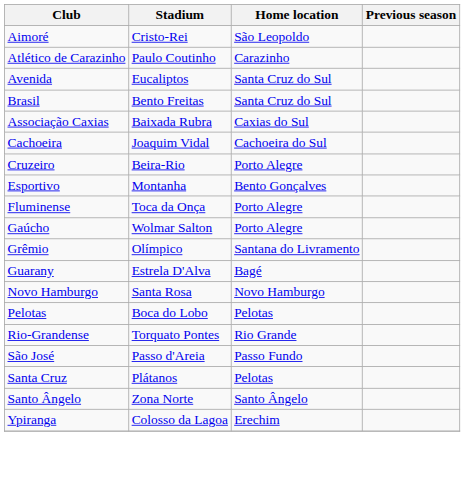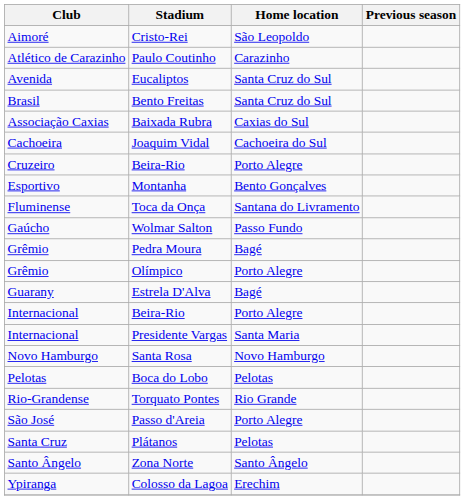 <table class="wikitable sortable">
 <tr>
 <th>Club</th>
 <th>Stadium</th>
 <th>Home location</th>
 <th>Previous season</th>
 </tr>
 <tr>
 <td><a href='#'>Aimoré</a></td>
 <td><a href='#'>Cristo-Rei</a></td>
 <td><a href='#'>São Leopoldo</a></td>
 <td></td>
 </tr>
 <tr>
 <td><a href='#'>Atlético de Carazinho</a></td>
 <td><a href='#'>Paulo Coutinho</a></td>
 <td><a href='#'>Carazinho</a></td>
 <td></td>
 </tr>
 <tr>
 <td><a href='#'>Avenida</a></td>
 <td><a href='#'>Eucaliptos</a></td>
 <td><a href='#'>Santa Cruz do Sul</a></td>
 <td></td>
 </tr>
 <tr>
 <td><a href='#'>Brasil</a></td>
 <td><a href='#'>Bento Freitas</a></td>
 <td><a href='#'>Santa Cruz do Sul</a></td>
 <td></td>
 </tr>
 <tr>
 <td><a href='#'>Associação Caxias</a></td>
 <td><a href='#'>Baixada Rubra</a></td>
 <td><a href='#'>Caxias do Sul</a></td>
 <td></td>
 </tr>
 <tr>
 <td><a href='#'>Cachoeira</a></td>
 <td><a href='#'>Joaquim Vidal</a></td>
 <td><a href='#'>Cachoeira do Sul</a></td>
 <td></td>
 </tr>
 <tr>
 <td><a href='#'>Cruzeiro</a></td>
 <td><a href='#'>Beira-Rio</a></td>
 <td><a href='#'>Porto Alegre</a></td>
 <td></td>
 </tr>
 <tr>
 <td><a href='#'>Esportivo</a></td>
 <td><a href='#'>Montanha</a></td>
 <td><a href='#'>Bento Gonçalves</a></td>
 <td></td>
 </tr>
 <tr>
 <td><a href='#'>Fluminense</a></td>
 <td><a href='#'>Toca da Onça</a></td>
-<td><a href='#'>Porto Alegre</a></td>
+<td><a href='#'>Santana do Livramento</a></td>
 <td></td>
 </tr>
 <tr>
 <td><a href='#'>Gaúcho</a></td>
 <td><a href='#'>Wolmar Salton</a></td>
-<td><a href='#'>Porto Alegre</a></td>
+<td><a href='#'>Passo Fundo</a></td>
+<td></td>
+</tr>
+<tr>
+<td><a href='#'>Grêmio</a></td>
+<td><a href='#'>Pedra Moura</a></td>
+<td><a href='#'>Bagé</a></td>
 <td></td>
 </tr>
 <tr>
 <td><a href='#'>Grêmio</a></td>
 <td><a href='#'>Olímpico</a></td>
-<td><a href='#'>Santana do Livramento</a></td>
+<td><a href='#'>Porto Alegre</a></td>
 <td></td>
 </tr>
 <tr>
 <td><a href='#'>Guarany</a></td>
 <td><a href='#'>Estrela D'Alva</a></td>
 <td><a href='#'>Bagé</a></td>
+<td></td>
+</tr>
+<tr>
+<td><a href='#'>Internacional</a></td>
+<td><a href='#'>Beira-Rio</a></td>
+<td><a href='#'>Porto Alegre</a></td>
+<td></td>
+</tr>
+<tr>
+<td><a href='#'>Internacional</a></td>
+<td><a href='#'>Presidente Vargas</a></td>
+<td><a href='#'>Santa Maria</a></td>
 <td></td>
 </tr>
 <tr>
 <td><a href='#'>Novo Hamburgo</a></td>
 <td><a href='#'>Santa Rosa</a></td>
 <td><a href='#'>Novo Hamburgo</a></td>
 <td></td>
 </tr>
 <tr>
 <td><a href='#'>Pelotas</a></td>
 <td><a href='#'>Boca do Lobo</a></td>
 <td><a href='#'>Pelotas</a></td>
 <td></td>
 </tr>
 <tr>
 <td><a href='#'>Rio-Grandense</a></td>
 <td><a href='#'>Torquato Pontes</a></td>
 <td><a href='#'>Rio Grande</a></td>
 <td></td>
 </tr>
 <tr>
 <td><a href='#'>São José</a></td>
 <td><a href='#'>Passo d'Areia</a></td>
-<td><a href='#'>Passo Fundo</a></td>
+<td><a href='#'>Porto Alegre</a></td>
 <td></td>
 </tr>
 <tr>
 <td><a href='#'>Santa Cruz</a></td>
 <td><a href='#'>Plátanos</a></td>
 <td><a href='#'>Pelotas</a></td>
 <td></td>
 </tr>
 <tr>
 <td><a href='#'>Santo Ângelo</a></td>
 <td><a href='#'>Zona Norte</a></td>
 <td><a href='#'>Santo Ângelo</a></td>
 <td></td>
 </tr>
 <tr>
 <td><a href='#'>Ypiranga</a></td>
 <td><a href='#'>Colosso da Lagoa</a></td>
 <td><a href='#'>Erechim</a></td>
 <td></td>
 </tr>
 <tr>
 </tr>
 </table>
